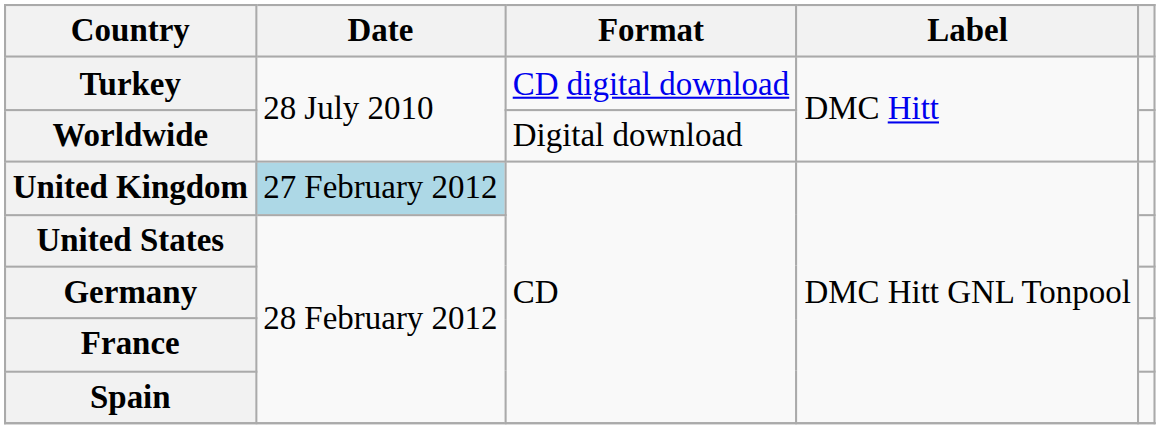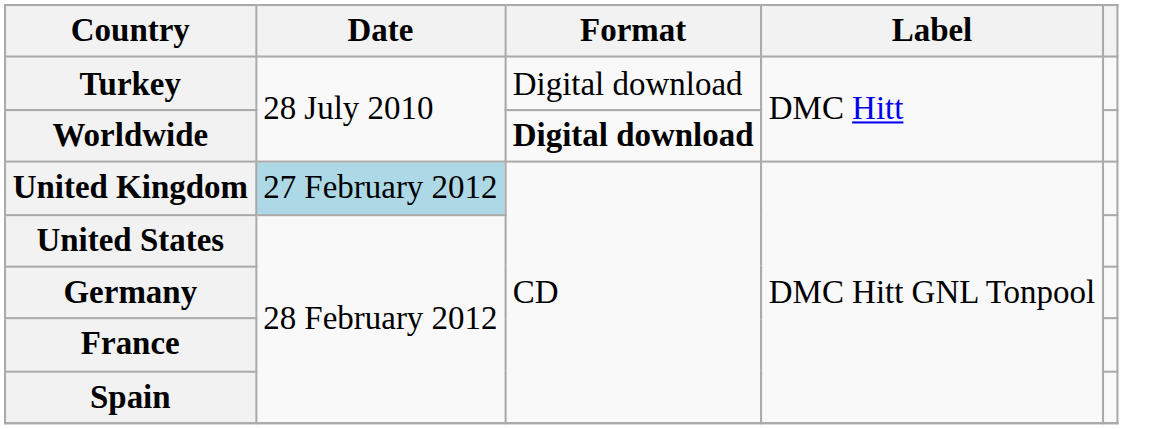 <table class="wikitable plainrowheaders">
 <tr>
 <th scope="col">Country</th>
 <th scope="col">Date</th>
 <th scope="col">Format</th>
 <th scope="col">Label</th>
 <th scope="col"></th>
 </tr>
 <tr>
 <th scope="row">Turkey</th>
 <td rowspan="2">28 July 2010</td>
-<td rowspan="1"><a href='#'>CD</a> <a href='#'>digital download</a></td>
+<td>Digital download</td>
 <td rowspan="2">DMC <a href='#'>Hitt</a></td>
 <td align="center"></td>
 </tr>
 <tr>
 <th scope="row">Worldwide</th>
-<td>Digital download</td>
+<td><strong>Digital download</strong></td>
 <td align="center"></td>
 </tr>
 <tr>
 <th scope="row">United Kingdom</th>
 <td style="background: lightblue;">27 February 2012</td>
 <td rowspan="5">CD</td>
 <td rowspan="5">DMC Hitt GNL Tonpool</td>
 <td align="center"></td>
 </tr>
 <tr>
 <th scope="row">United States</th>
 <td rowspan="4">28 February 2012</td>
 <td align="center"></td>
 </tr>
 <tr>
 <th scope="row">Germany</th>
 <td align="center"></td>
 </tr>
 <tr>
 <th scope="row">France</th>
 <td align="center"></td>
 </tr>
 <tr>
 <th scope="row">Spain</th>
 <td align="center"></td>
 </tr>
 <tr>
 </tr>
 </table>
